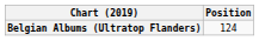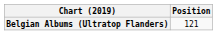 <table class="wikitable plainrowheaders">
 <tr>
 <th>Chart (2019)</th>
 <th>Position</th>
 </tr>
 <tr>
 <th scope="row">Belgian Albums (Ultratop Flanders)</th>
-<td style="text-align:center;">124</td>
+<td style="text-align:center;">121</td>
 </tr>
 </table>
